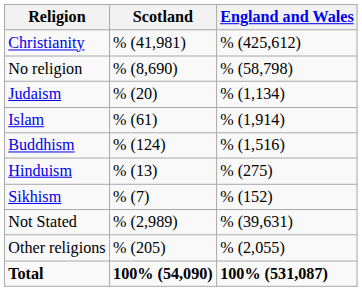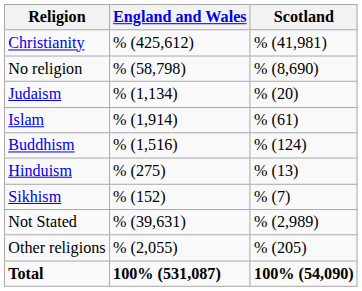 <table class="wikitable">
 <tr>
 <th>Religion</th>
+<th><a href='#'>England and Wales</a></th>
 <th>Scotland</th>
-<th><a href='#'>England and Wales</a></th>
 </tr>
 <tr>
 <td> <a href='#'>Christianity</a></td>
+<td>% (425,612)</td>
 <td>% (41,981)</td>
-<td>% (425,612)</td>
 </tr>
 <tr>
 <td>No religion</td>
+<td>% (58,798)</td>
 <td>% (8,690)</td>
-<td>% (58,798)</td>
 </tr>
 <tr>
 <td> <a href='#'>Judaism</a></td>
+<td>% (1,134)</td>
 <td>% (20)</td>
-<td>% (1,134)</td>
 </tr>
 <tr>
 <td> <a href='#'>Islam</a></td>
+<td>% (1,914)</td>
 <td>% (61)</td>
-<td>% (1,914)</td>
 </tr>
 <tr>
 <td> <a href='#'>Buddhism</a></td>
+<td>% (1,516)</td>
 <td>% (124)</td>
-<td>% (1,516)</td>
 </tr>
 <tr>
 <td> <a href='#'>Hinduism</a></td>
+<td>% (275)</td>
 <td>% (13)</td>
-<td>% (275)</td>
 </tr>
 <tr>
 <td> <a href='#'>Sikhism</a></td>
+<td>% (152)</td>
 <td>% (7)</td>
-<td>% (152)</td>
 </tr>
 <tr>
 <td>Not Stated</td>
+<td>% (39,631)</td>
 <td>% (2,989)</td>
-<td>% (39,631)</td>
 </tr>
 <tr>
 <td>Other religions</td>
+<td>% (2,055)</td>
 <td>% (205)</td>
-<td>% (2,055)</td>
 </tr>
 <tr>
 <td><strong>Total</strong></td>
+<td><strong>100% (531,087)</strong></td>
 <td><strong>100% (54,090)</strong></td>
-<td><strong>100% (531,087)</strong></td>
 </tr>
 </table>
